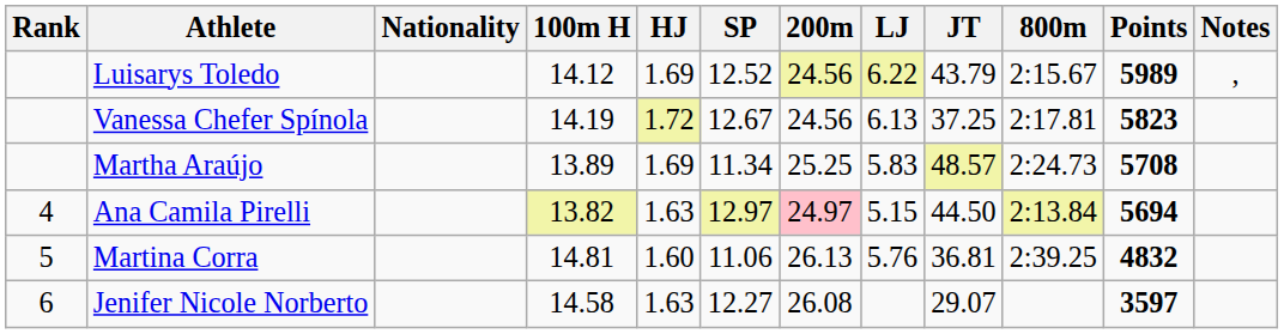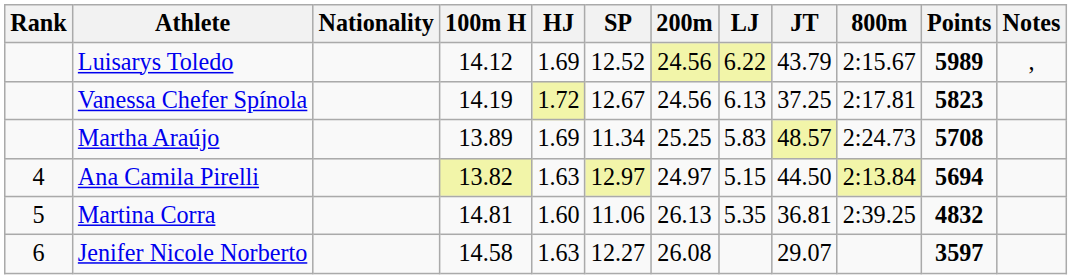 <table class="wikitable sortable" style=" text-align:center;">
 <tr>
 <th>Rank</th>
 <th>Athlete</th>
 <th>Nationality</th>
 <th>100m H</th>
 <th>HJ</th>
 <th>SP</th>
 <th>200m</th>
 <th>LJ</th>
 <th>JT</th>
 <th>800m</th>
 <th>Points</th>
 <th>Notes</th>
 </tr>
 <tr>
 <td></td>
 <td align=left><a href='#'>Luisarys Toledo</a></td>
 <td align=left></td>
 <td>14.12</td>
 <td>1.69</td>
 <td>12.52</td>
 <td bgcolor=#F2F5A9>24.56</td>
 <td bgcolor=#F2F5A9>6.22</td>
 <td>43.79</td>
 <td>2:15.67</td>
 <td><strong>5989</strong></td>
 <td><strong></strong>, <strong></strong></td>
 </tr>
 <tr>
 <td></td>
 <td align=left><a href='#'>Vanessa Chefer Spínola</a></td>
 <td align=left></td>
 <td>14.19</td>
 <td bgcolor=#F2F5A9>1.72</td>
 <td>12.67</td>
 <td>24.56</td>
 <td>6.13</td>
 <td>37.25</td>
 <td>2:17.81</td>
 <td><strong>5823</strong></td>
 <td></td>
 </tr>
 <tr>
 <td></td>
 <td align=left><a href='#'>Martha Araújo</a></td>
 <td align=left></td>
 <td>13.89</td>
 <td>1.69</td>
 <td>11.34</td>
 <td>25.25</td>
 <td>5.83</td>
 <td bgcolor=#F2F5A9>48.57</td>
 <td>2:24.73</td>
 <td><strong>5708</strong></td>
 <td></td>
 </tr>
 <tr>
 <td>4</td>
 <td align=left><a href='#'>Ana Camila Pirelli</a></td>
 <td align=left></td>
 <td bgcolor=#F2F5A9>13.82</td>
 <td>1.63</td>
 <td bgcolor=#F2F5A9>12.97</td>
-<td style="background: pink;">24.97</td>
+<td>24.97</td>
 <td>5.15</td>
 <td>44.50</td>
 <td bgcolor=#F2F5A9>2:13.84</td>
 <td><strong>5694</strong></td>
 <td></td>
 </tr>
 <tr>
 <td>5</td>
 <td align=left><a href='#'>Martina Corra</a></td>
 <td align=left></td>
 <td>14.81</td>
 <td>1.60</td>
 <td>11.06</td>
 <td>26.13</td>
-<td>5.76</td>
+<td>5.35</td>
 <td>36.81</td>
 <td>2:39.25</td>
 <td><strong>4832</strong></td>
 <td></td>
 </tr>
 <tr>
 <td>6</td>
 <td align=left><a href='#'>Jenifer Nicole Norberto</a></td>
 <td align=left></td>
 <td>14.58</td>
 <td>1.63</td>
 <td>12.27</td>
 <td>26.08</td>
 <td></td>
 <td>29.07</td>
 <td></td>
 <td><strong>3597</strong></td>
 <td></td>
 </tr>
 </table>
